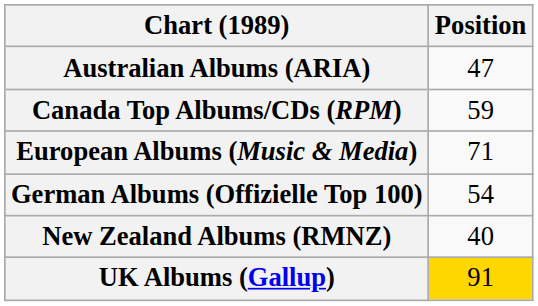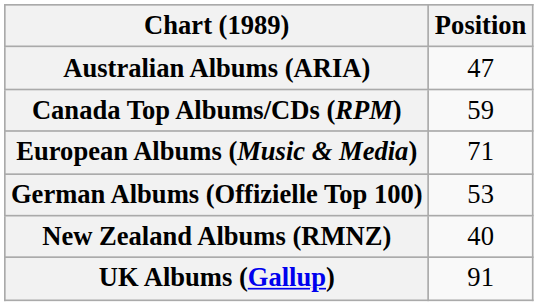 <table class="wikitable sortable plainrowheaders" style="text-align:center">
 <tr>
 <th scope="col">Chart (1989)</th>
 <th scope="col">Position</th>
 </tr>
 <tr>
 <th scope="row">Australian Albums (ARIA)</th>
 <td>47</td>
 </tr>
 <tr>
 <th scope="row">Canada Top Albums/CDs (<em>RPM</em>)</th>
 <td>59</td>
 </tr>
 <tr>
 <th scope="row">European Albums (<em>Music & Media</em>)</th>
 <td>71</td>
 </tr>
 <tr>
 <th scope="row">German Albums (Offizielle Top 100)</th>
-<td>54</td>
+<td>53</td>
 </tr>
 <tr>
 <th scope="row">New Zealand Albums (RMNZ)</th>
 <td>40</td>
 </tr>
 <tr>
 <th scope="row">UK Albums (<a href='#'>Gallup</a>)</th>
-<td style="background: gold;">91</td>
+<td>91</td>
 </tr>
 </table>
